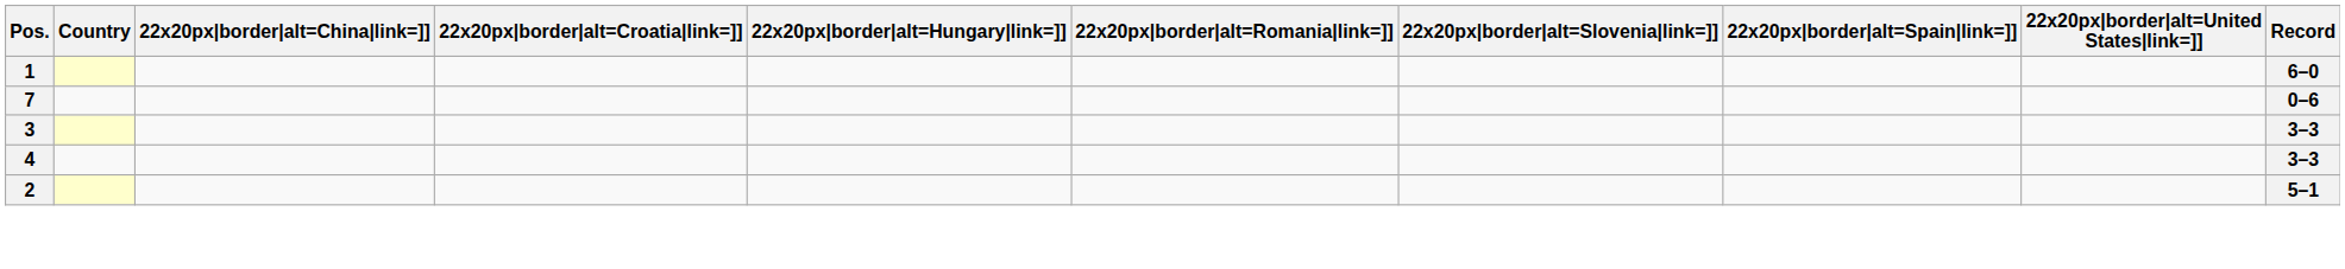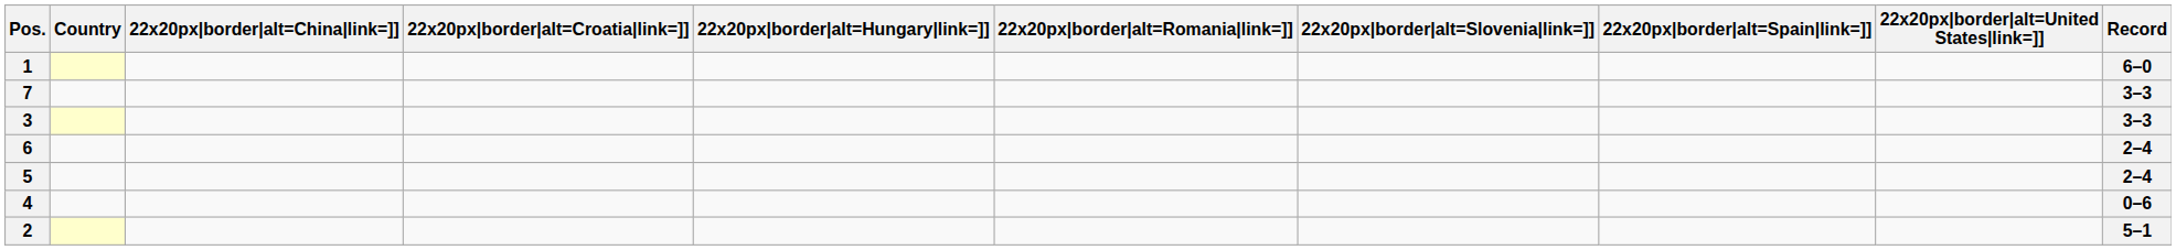 <table class="wikitable sortable nowrap" style="text-align:center; font-size:0.9em;">
 <tr>
 <th>Pos.</th>
 <th>Country</th>
 <th [[Image:>22x20px|border|alt=China|link=]]</th>
 <th [[Image:>22x20px|border|alt=Croatia|link=]]</th>
 <th [[Image:>22x20px|border|alt=Hungary|link=]]</th>
 <th [[Image:>22x20px|border|alt=Romania|link=]]</th>
 <th [[Image:>22x20px|border|alt=Slovenia|link=]]</th>
 <th [[Image:>22x20px|border|alt=Spain|link=]]</th>
 <th [[Image:>22x20px|border|alt=United States|link=]]</th>
 <th>Record</th>
 </tr>
 <tr>
 <th>1</th>
 <td style="text-align:left; background:#ffffcc;"></td>
 <td></td>
 <td></td>
 <td></td>
 <td></td>
 <td></td>
 <td></td>
 <td></td>
 <th>6–0</th>
 </tr>
 <tr>
 <th>7</th>
 <td style="text-align:left;"></td>
 <td></td>
 <td></td>
 <td></td>
 <td></td>
 <td></td>
 <td></td>
 <td></td>
-<th>0–6</th>
+<th>3–3</th>
 </tr>
 <tr>
 <th>3</th>
 <td style="text-align:left; background:#ffffcc;"></td>
 <td></td>
 <td></td>
 <td></td>
 <td></td>
 <td></td>
 <td></td>
 <td></td>
 <th>3–3</th>
 </tr>
 <tr>
+<th>6</th>
+<td style="text-align:left;"></td>
+<td></td>
+<td></td>
+<td></td>
+<td></td>
+<td></td>
+<td></td>
+<td></td>
+<th>2–4</th>
+</tr>
+<tr>
+<th>5</th>
+<td style="text-align:left;"></td>
+<td></td>
+<td></td>
+<td></td>
+<td></td>
+<td></td>
+<td></td>
+<td></td>
+<th>2–4</th>
+</tr>
+<tr>
 <th>4</th>
 <td style="text-align:left;"></td>
 <td></td>
 <td></td>
 <td></td>
 <td></td>
 <td></td>
 <td></td>
 <td></td>
-<th>3–3</th>
+<th>0–6</th>
 </tr>
 <tr>
 <th>2</th>
 <td style="text-align:left; background:#ffffcc;"></td>
 <td></td>
 <td></td>
 <td></td>
 <td></td>
 <td></td>
 <td></td>
 <td></td>
 <th>5–1</th>
 </tr>
 </table>
